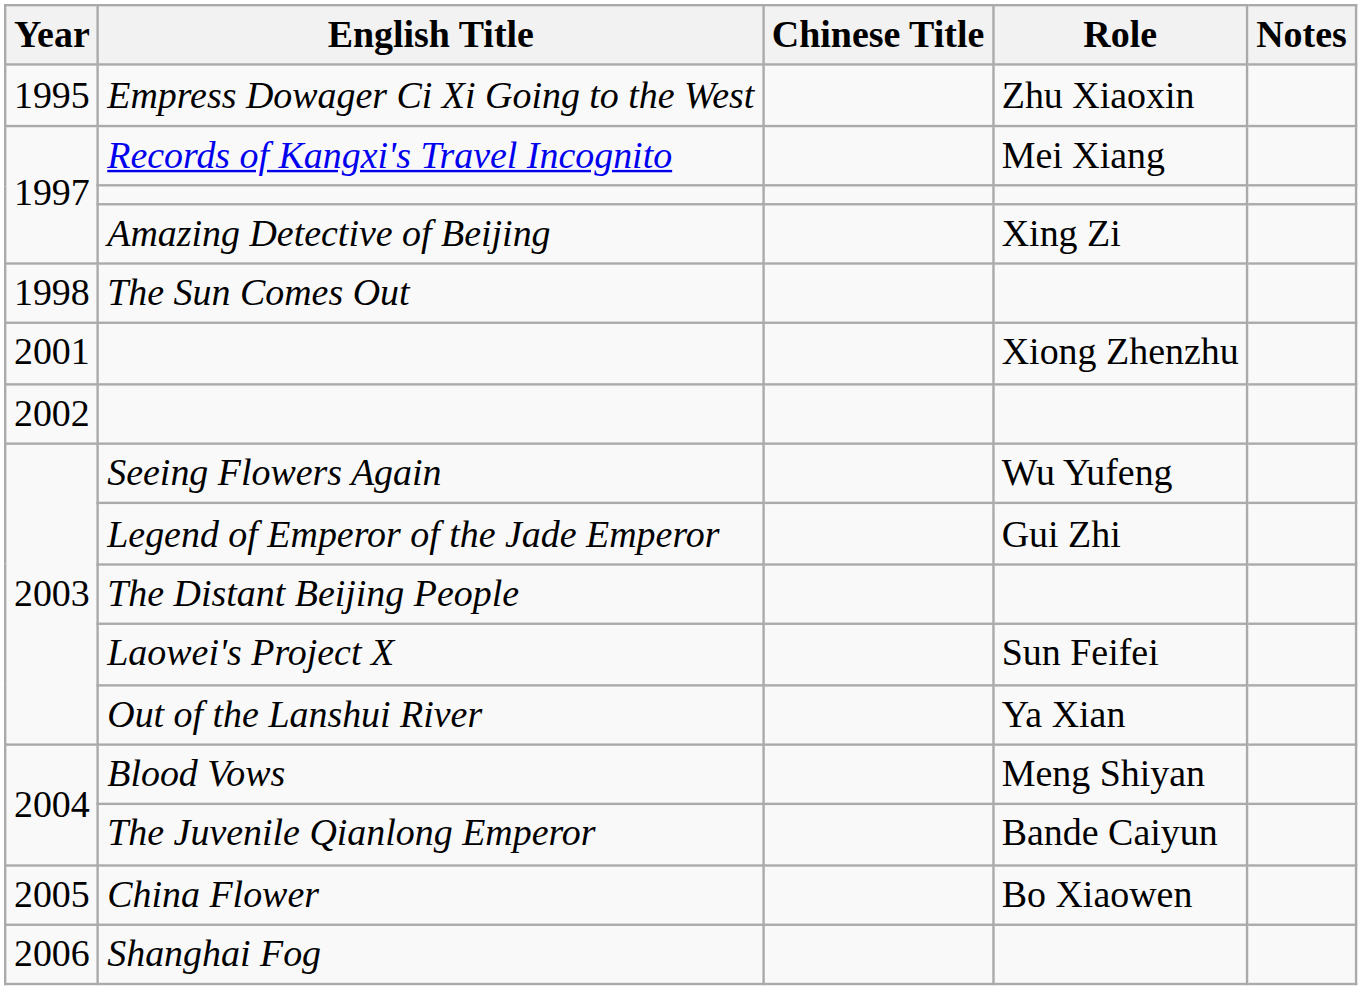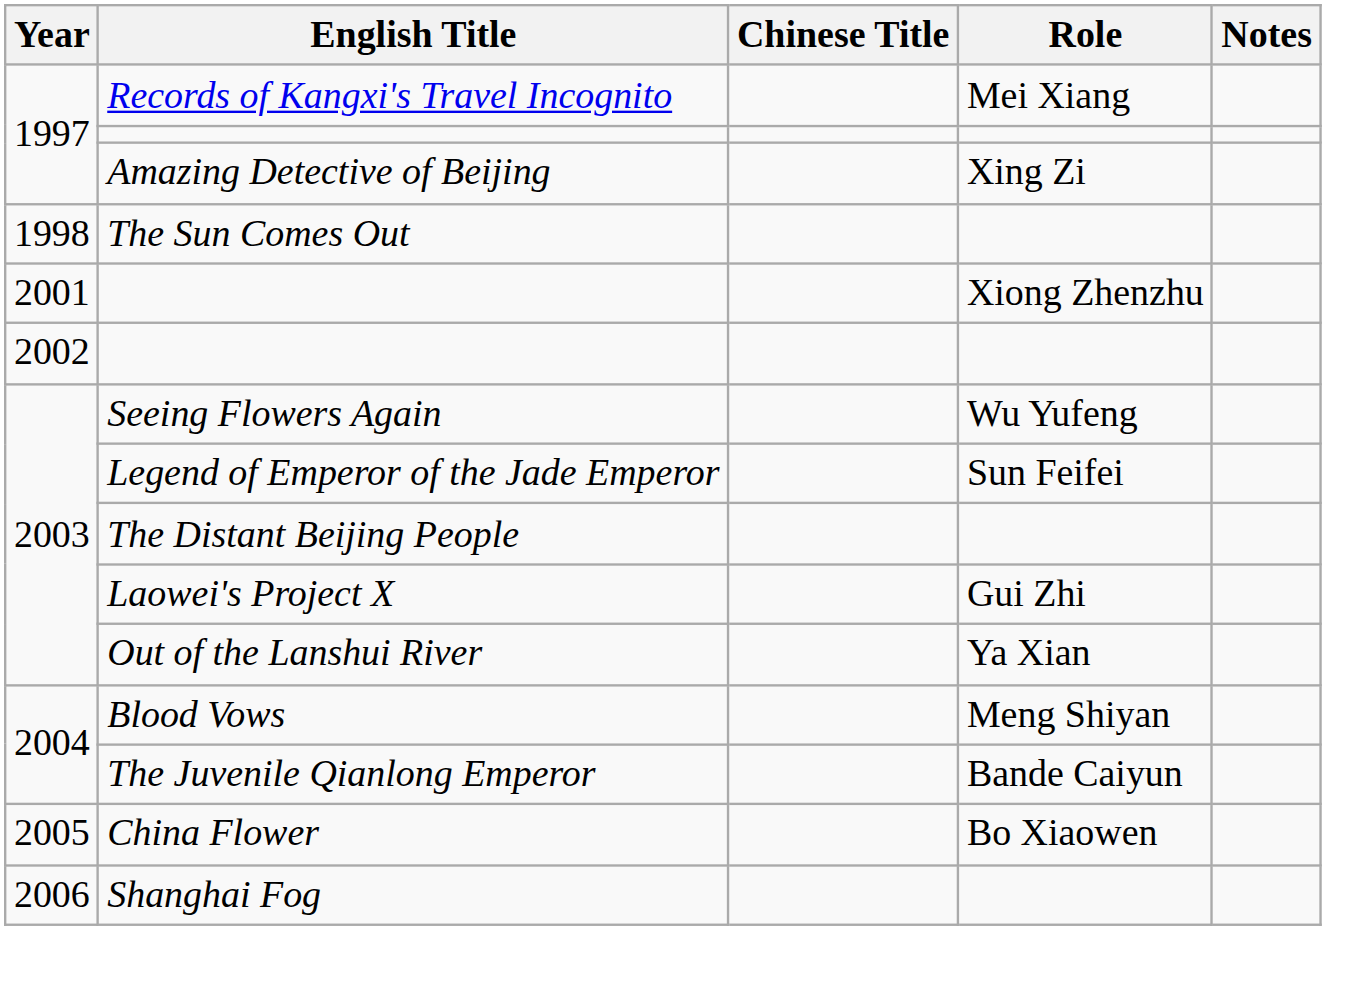 <table class="wikitable">
 <tr>
 <th>Year</th>
 <th>English Title</th>
 <th>Chinese Title</th>
 <th>Role</th>
 <th>Notes</th>
-</tr>
-<tr>
-<td>1995</td>
-<td><em>Empress Dowager Ci Xi Going to the West</em></td>
-<td></td>
-<td>Zhu Xiaoxin</td>
-<td></td>
 </tr>
 <tr>
 <td rowspan="3">1997</td>
 <td><em><a href='#'>Records of Kangxi's Travel Incognito</a></em></td>
 <td></td>
 <td>Mei Xiang</td>
 <td></td>
 </tr>
 <tr>
 <td></td>
 <td></td>
 <td></td>
 <td></td>
 </tr>
 <tr>
 <td><em>Amazing Detective of Beijing</em></td>
 <td></td>
 <td>Xing Zi</td>
 <td></td>
 </tr>
 <tr>
 <td>1998</td>
 <td><em>The Sun Comes Out</em></td>
 <td></td>
 <td></td>
 <td></td>
 </tr>
 <tr>
 <td>2001</td>
 <td></td>
 <td></td>
 <td>Xiong Zhenzhu</td>
 <td></td>
 </tr>
 <tr>
 <td>2002</td>
 <td></td>
 <td></td>
 <td></td>
 <td></td>
 </tr>
 <tr>
 <td rowspan="5">2003</td>
 <td><em>Seeing Flowers Again</em></td>
 <td></td>
 <td>Wu Yufeng</td>
 <td></td>
 </tr>
 <tr>
 <td><em>Legend of Emperor of the Jade Emperor</em></td>
 <td></td>
-<td>Gui Zhi</td>
+<td>Sun Feifei</td>
 <td></td>
 </tr>
 <tr>
 <td><em>The Distant Beijing People</em></td>
 <td></td>
 <td></td>
 <td></td>
 </tr>
 <tr>
 <td><em>Laowei's Project X</em></td>
 <td></td>
-<td>Sun Feifei</td>
+<td>Gui Zhi</td>
 <td></td>
 </tr>
 <tr>
 <td><em>Out of the Lanshui River</em></td>
 <td></td>
 <td>Ya Xian</td>
 <td></td>
 </tr>
 <tr>
 <td rowspan="2">2004</td>
 <td><em>Blood Vows</em></td>
 <td></td>
 <td>Meng Shiyan</td>
 <td></td>
 </tr>
 <tr>
 <td><em>The Juvenile Qianlong Emperor</em></td>
 <td></td>
 <td>Bande Caiyun</td>
 <td></td>
 </tr>
 <tr>
 <td>2005</td>
 <td><em>China Flower</em></td>
 <td></td>
 <td>Bo Xiaowen</td>
 <td></td>
 </tr>
 <tr>
 <td>2006</td>
 <td><em>Shanghai Fog</em></td>
 <td></td>
 <td></td>
 <td></td>
 </tr>
 </table>
